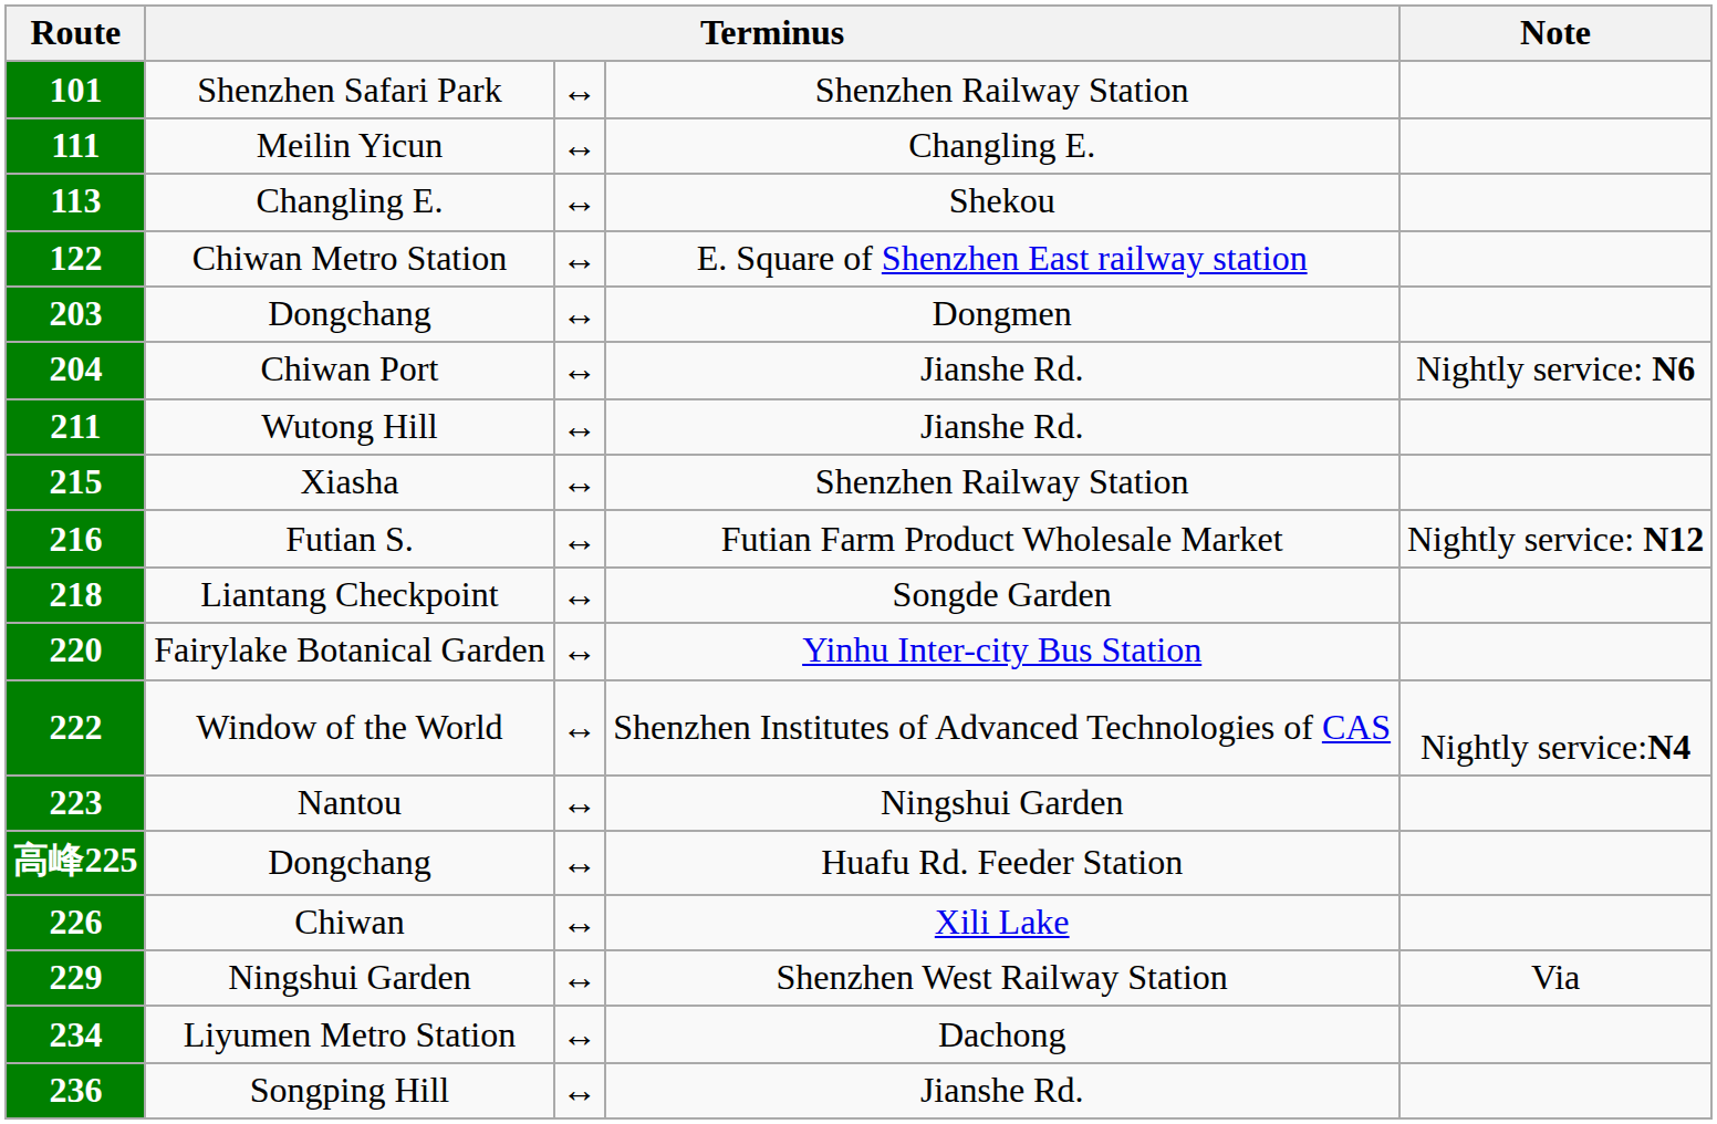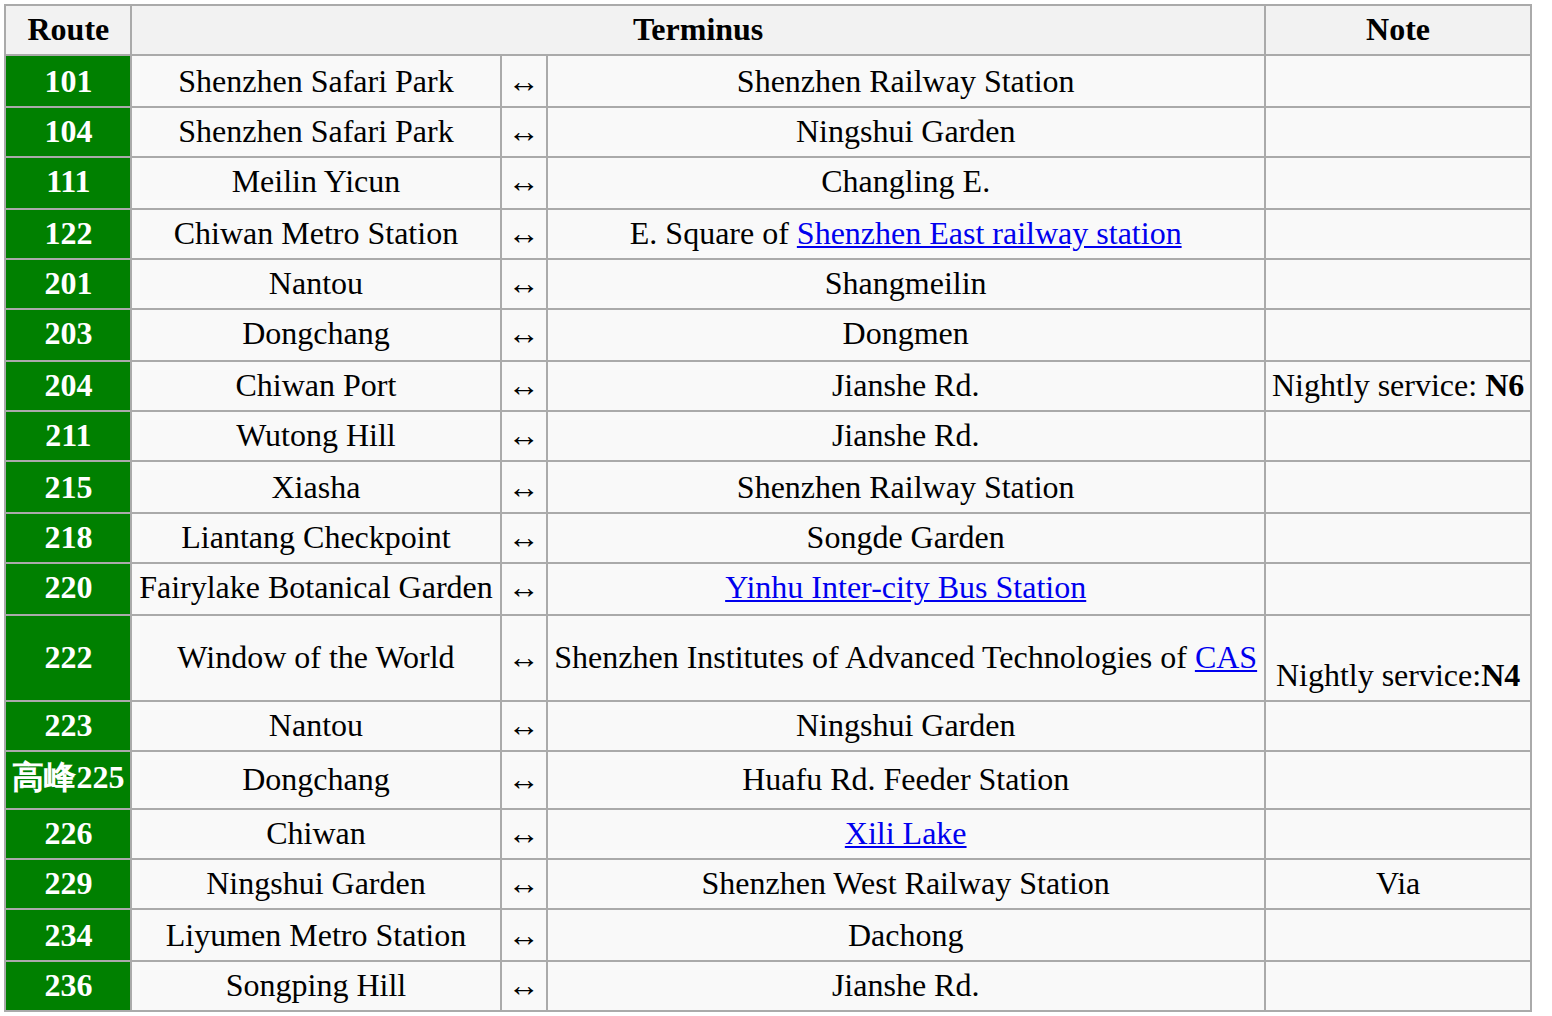 <table class="wikitable" style="text-align: center;">
 <tr>
 <th>Route</th>
 <th colspan="3">Terminus</th>
 <th>Note</th>
 </tr>
 <tr>
 <td style="background:green;color:white"><strong>101</strong></td>
 <td>Shenzhen Safari Park</td>
 <td>↔</td>
 <td>Shenzhen Railway Station</td>
 <td></td>
 </tr>
 <tr>
+<td style="background:green;color:white"><strong>104</strong></td>
+<td>Shenzhen Safari Park</td>
+<td>↔</td>
+<td>Ningshui Garden</td>
+<td></td>
+</tr>
+<tr>
 <td style="background:green;color:white"><strong>111</strong></td>
 <td>Meilin Yicun</td>
 <td>↔</td>
 <td>Changling E.</td>
 <td></td>
 </tr>
 <tr>
-<td style="background:green;color:white"><strong>113</strong></td>
-<td>Changling E.</td>
-<td>↔</td>
-<td>Shekou</td>
-<td></td>
-</tr>
-<tr>
 <td style="background:green;color:white"><strong>122</strong></td>
 <td>Chiwan Metro Station</td>
 <td>↔</td>
 <td>E. Square of <a href='#'>Shenzhen East railway station</a></td>
+<td></td>
+</tr>
+<tr>
+<td style="background:green;color:white"><strong>201</strong></td>
+<td>Nantou</td>
+<td>↔</td>
+<td>Shangmeilin</td>
 <td></td>
 </tr>
 <tr>
 <td style="background:green;color:white"><strong>203</strong></td>
 <td>Dongchang</td>
 <td>↔</td>
 <td>Dongmen</td>
 <td></td>
 </tr>
 <tr>
 <td style="background:green;color:white"><strong>204</strong></td>
 <td>Chiwan Port</td>
 <td>↔</td>
 <td>Jianshe Rd.</td>
 <td>Nightly service: <strong>N6</strong></td>
 </tr>
 <tr>
 <td style="background:green;color:white"><strong>211</strong></td>
 <td>Wutong Hill</td>
 <td>↔</td>
 <td>Jianshe Rd.</td>
 <td></td>
 </tr>
 <tr>
 <td style="background:green;color:white"><strong>215</strong></td>
 <td>Xiasha</td>
 <td>↔</td>
 <td>Shenzhen Railway Station</td>
 <td></td>
-</tr>
-<tr>
-<td style="background:green;color:white"><strong>216</strong></td>
-<td>Futian S.</td>
-<td>↔</td>
-<td>Futian Farm Product Wholesale Market</td>
-<td>Nightly service: <strong>N12</strong></td>
 </tr>
 <tr>
 <td style="background:green;color:white"><strong>218</strong></td>
 <td>Liantang Checkpoint</td>
 <td>↔</td>
 <td>Songde Garden</td>
 <td></td>
 </tr>
 <tr>
 <td style="background:green;color:white"><strong>220</strong></td>
 <td>Fairylake Botanical Garden</td>
 <td>↔</td>
 <td><a href='#'>Yinhu Inter-city Bus Station</a></td>
 <td></td>
 </tr>
 <tr>
 <td style="background:green;color:white"><strong>222</strong></td>
 <td>Window of the World</td>
 <td>↔</td>
 <td>Shenzhen Institutes of Advanced Technologies of <a href='#'>CAS</a></td>
 <td><br>Nightly service:<strong>N4</strong></td>
 </tr>
 <tr>
 <td style="background:green;color:white"><strong>223</strong></td>
 <td>Nantou</td>
 <td>↔</td>
 <td>Ningshui Garden</td>
 <td></td>
 </tr>
 <tr>
 <td style="background:green;color:white"><strong>高峰225</strong></td>
 <td>Dongchang</td>
 <td>↔</td>
 <td>Huafu Rd. Feeder Station</td>
 <td></td>
 </tr>
 <tr>
 <td style="background:green;color:white"><strong>226</strong></td>
 <td>Chiwan</td>
 <td>↔</td>
 <td><a href='#'>Xili Lake</a></td>
 <td></td>
 </tr>
 <tr>
 <td style="background:green;color:white"><strong>229</strong></td>
 <td>Ningshui Garden</td>
 <td>↔</td>
 <td>Shenzhen West Railway Station</td>
 <td>Via </td>
 </tr>
 <tr>
 <td style="background:green;color:white"><strong>234</strong></td>
 <td>Liyumen Metro Station</td>
 <td>↔</td>
 <td>Dachong</td>
 <td></td>
 </tr>
 <tr>
 <td style="background:green;color:white"><strong>236</strong></td>
 <td>Songping Hill</td>
 <td>↔</td>
 <td>Jianshe Rd.</td>
 <td></td>
 </tr>
 </table>
